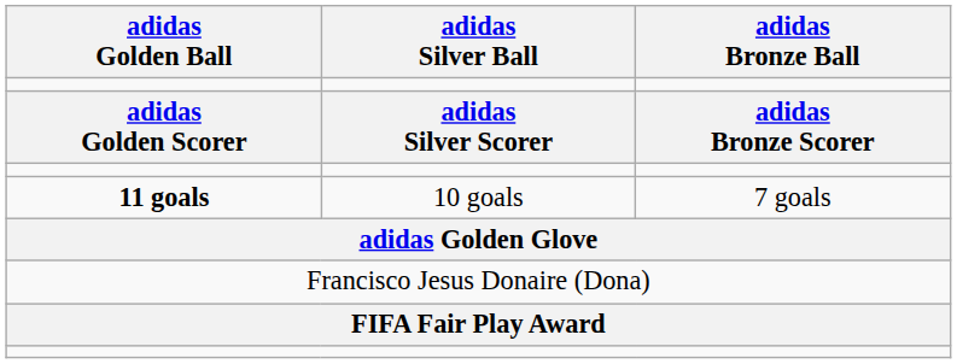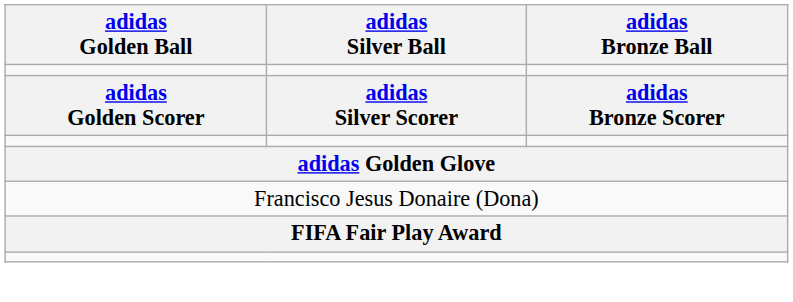 <table class="wikitable" style="margin:auto">
 <tr>
 <th width=180><a href='#'>adidas</a><br>Golden Ball</th>
 <th width=180><a href='#'>adidas</a><br>Silver Ball</th>
 <th width=180><a href='#'>adidas</a><br>Bronze Ball</th>
 </tr>
 <tr>
 <td></td>
 <td></td>
 <td></td>
 </tr>
 <tr>
 <th><a href='#'>adidas</a><br>Golden Scorer</th>
 <th><a href='#'>adidas</a><br>Silver Scorer</th>
 <th><a href='#'>adidas</a><br>Bronze Scorer</th>
 </tr>
 <tr>
 <td></td>
 <td></td>
 <td></td>
 </tr>
-<tr align="center">
-<td><strong>11 goals</strong></td>
-<td>10 goals</td>
-<td>7 goals</td>
-</tr>
 <tr>
 <th colspan="3"><a href='#'>adidas</a> Golden Glove</th>
 </tr>
 <tr>
 <td colspan="3" align="center"> Francisco Jesus Donaire (Dona)</td>
 </tr>
 <tr>
 <th colspan="3">FIFA Fair Play Award</th>
 </tr>
 <tr>
 <td colspan="3" align="center"></td>
 </tr>
 </table>
